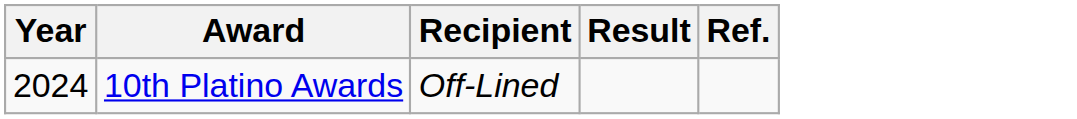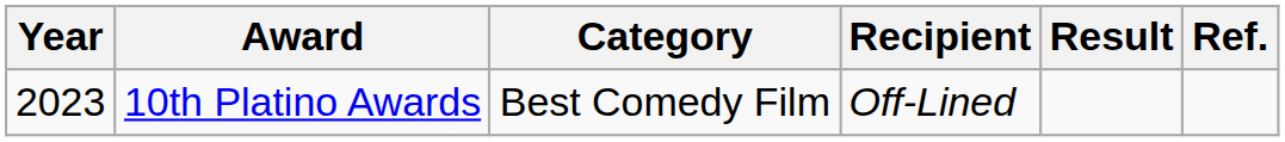 <table class="wikitable">
 <tr>
 <th>Year</th>
 <th>Award</th>
+<th>Category</th>
 <th>Recipient</th>
 <th>Result</th>
 <th>Ref.</th>
 </tr>
 <tr>
-<td>2024</td>
+<td>2023</td>
 <td><a href='#'>10th Platino Awards</a></td>
+<td>Best Comedy Film</td>
 <td><em>Off-Lined</em></td>
 <td></td>
 <td></td>
 </tr>
 </table>
